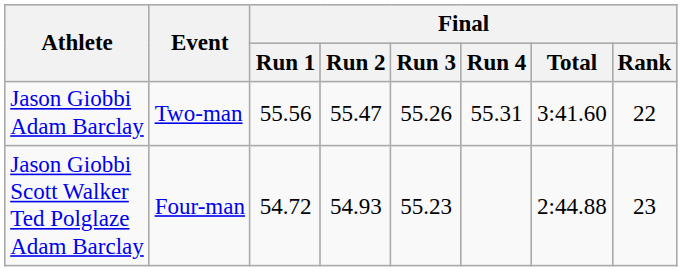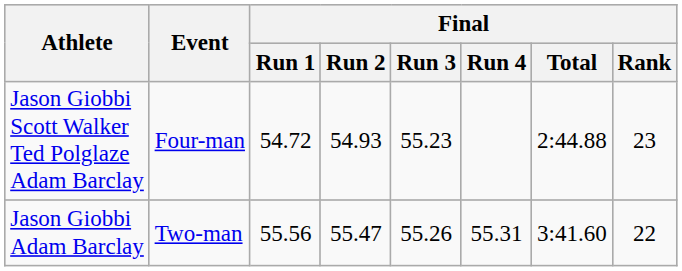 <table class="wikitable" style="font-size:90%">
 <tr>
 <th rowspan="2">Athlete</th>
 <th rowspan="2">Event</th>
 <th colspan="6">Final</th>
 </tr>
 <tr>
 <th>Run 1</th>
 <th>Run 2</th>
 <th>Run 3</th>
 <th>Run 4</th>
 <th>Total</th>
 <th>Rank</th>
 </tr>
 <tr align=center>
+<td align=left><a href='#'>Jason Giobbi</a> <br> <a href='#'>Scott Walker</a> <br> <a href='#'>Ted Polglaze</a> <br> <a href='#'>Adam Barclay</a></td>
+<td align=left><a href='#'>Four-man</a></td>
+<td>54.72</td>
+<td>54.93</td>
+<td>55.23</td>
+<td></td>
+<td>2:44.88</td>
+<td>23</td>
+</tr>
+<tr align=center>
 <td align=left><a href='#'>Jason Giobbi</a><br><a href='#'>Adam Barclay</a></td>
 <td align=left><a href='#'>Two-man</a></td>
 <td>55.56</td>
 <td>55.47</td>
 <td>55.26</td>
 <td>55.31</td>
 <td>3:41.60</td>
 <td>22</td>
 </tr>
-<tr align=center>
-<td align=left><a href='#'>Jason Giobbi</a> <br> <a href='#'>Scott Walker</a> <br> <a href='#'>Ted Polglaze</a> <br> <a href='#'>Adam Barclay</a></td>
-<td align=left><a href='#'>Four-man</a></td>
-<td>54.72</td>
-<td>54.93</td>
-<td>55.23</td>
-<td></td>
-<td>2:44.88</td>
-<td>23</td>
-</tr>
 </table>
